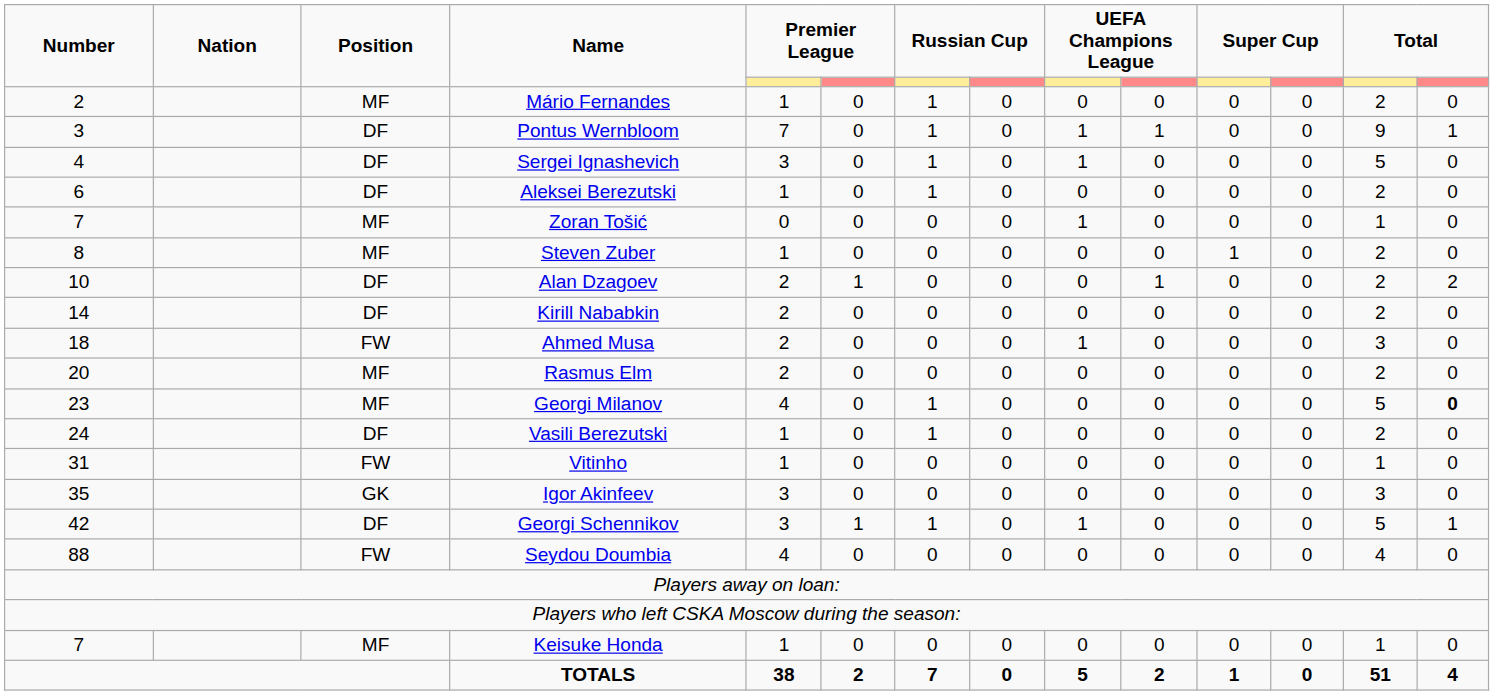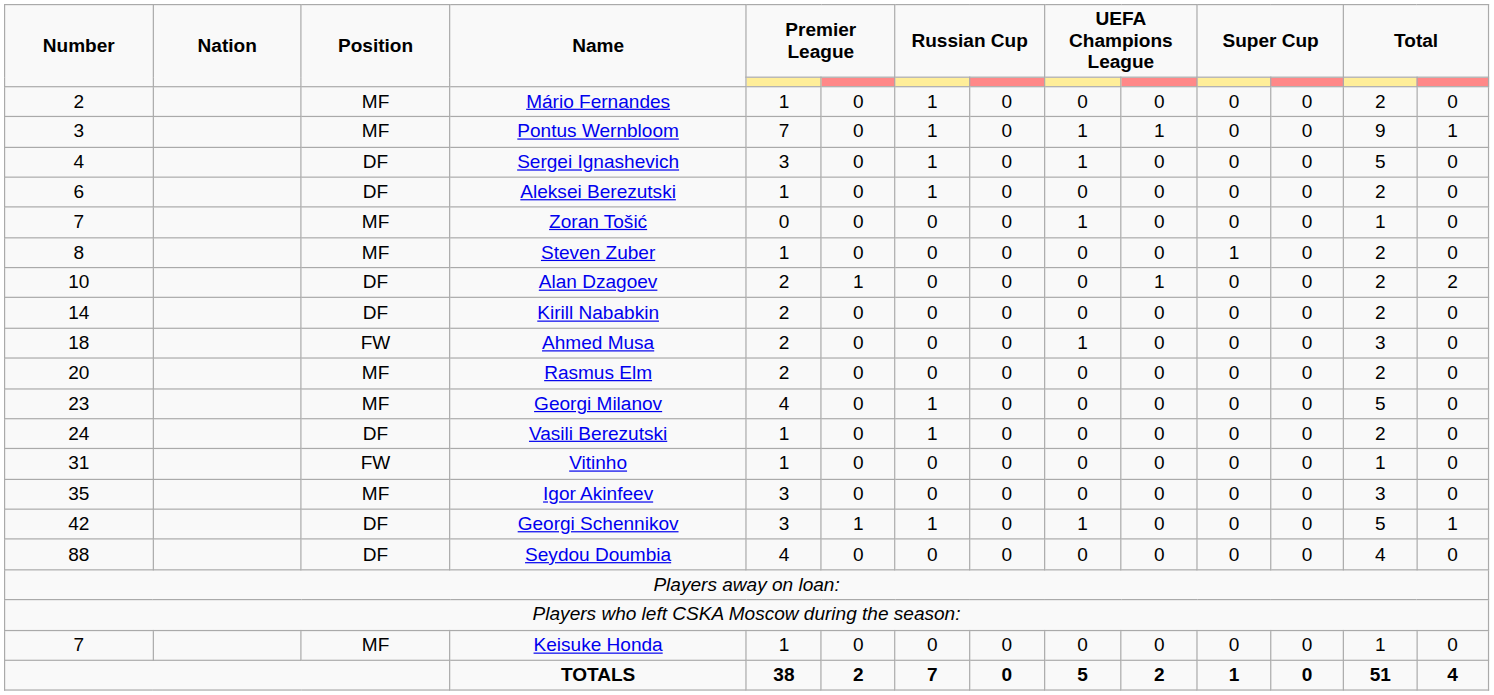 <table class="wikitable" style="font-size: 100%; text-align: center;">
 <tr>
 <td rowspan=2 width="10%" align=center><strong>Number</strong></td>
 <td rowspan=2 width="10%" align=center><strong>Nation</strong></td>
 <td rowspan=2 width="10%" align=center><strong>Position</strong></td>
 <td rowspan=2 width="20%" align=center><strong>Name</strong></td>
 <td colspan=2 align=center><strong>Premier League</strong></td>
 <td colspan=2 align=center><strong>Russian Cup</strong></td>
 <td colspan=2 align=center><strong>UEFA Champions League</strong></td>
 <td colspan=2 align=center><strong>Super Cup</strong></td>
 <td colspan=2 align=center><strong>Total</strong></td>
 </tr>
 <tr>
 <th width=60 style="background: #FFEE99"></th>
 <th width=60 style="background: #FF8888"></th>
 <th width=60 style="background: #FFEE99"></th>
 <th width=60 style="background: #FF8888"></th>
 <th width=60 style="background: #FFEE99"></th>
 <th width=60 style="background: #FF8888"></th>
 <th width=60 style="background: #FFEE99"></th>
 <th width=60 style="background: #FF8888"></th>
 <th width=60 style="background: #FFEE99"></th>
 <th width=60 style="background: #FF8888"></th>
 </tr>
 <tr>
 <td>2</td>
 <td></td>
 <td>MF</td>
 <td><a href='#'>Mário Fernandes</a></td>
 <td>1</td>
 <td>0</td>
 <td>1</td>
 <td>0</td>
 <td>0</td>
 <td>0</td>
 <td>0</td>
 <td>0</td>
 <td>2</td>
 <td>0</td>
 </tr>
 <tr>
 <td>3</td>
 <td></td>
-<td>DF</td>
+<td>MF</td>
 <td><a href='#'>Pontus Wernbloom</a></td>
 <td>7</td>
 <td>0</td>
 <td>1</td>
 <td>0</td>
 <td>1</td>
 <td>1</td>
 <td>0</td>
 <td>0</td>
 <td>9</td>
 <td>1</td>
 </tr>
 <tr>
 <td>4</td>
 <td></td>
 <td>DF</td>
 <td><a href='#'>Sergei Ignashevich</a></td>
 <td>3</td>
 <td>0</td>
 <td>1</td>
 <td>0</td>
 <td>1</td>
 <td>0</td>
 <td>0</td>
 <td>0</td>
 <td>5</td>
 <td>0</td>
 </tr>
 <tr>
 <td>6</td>
 <td></td>
 <td>DF</td>
 <td><a href='#'>Aleksei Berezutski</a></td>
 <td>1</td>
 <td>0</td>
 <td>1</td>
 <td>0</td>
 <td>0</td>
 <td>0</td>
 <td>0</td>
 <td>0</td>
 <td>2</td>
 <td>0</td>
 </tr>
 <tr>
 <td>7</td>
 <td></td>
 <td>MF</td>
 <td><a href='#'>Zoran Tošić</a></td>
 <td>0</td>
 <td>0</td>
 <td>0</td>
 <td>0</td>
 <td>1</td>
 <td>0</td>
 <td>0</td>
 <td>0</td>
 <td>1</td>
 <td>0</td>
 </tr>
 <tr>
 <td>8</td>
 <td></td>
 <td>MF</td>
 <td><a href='#'>Steven Zuber</a></td>
 <td>1</td>
 <td>0</td>
 <td>0</td>
 <td>0</td>
 <td>0</td>
 <td>0</td>
 <td>1</td>
 <td>0</td>
 <td>2</td>
 <td>0</td>
 </tr>
 <tr>
 <td>10</td>
 <td></td>
 <td>DF</td>
 <td><a href='#'>Alan Dzagoev</a></td>
 <td>2</td>
 <td>1</td>
 <td>0</td>
 <td>0</td>
 <td>0</td>
 <td>1</td>
 <td>0</td>
 <td>0</td>
 <td>2</td>
 <td>2</td>
 </tr>
 <tr>
 <td>14</td>
 <td></td>
 <td>DF</td>
 <td><a href='#'>Kirill Nababkin</a></td>
 <td>2</td>
 <td>0</td>
 <td>0</td>
 <td>0</td>
 <td>0</td>
 <td>0</td>
 <td>0</td>
 <td>0</td>
 <td>2</td>
 <td>0</td>
 </tr>
 <tr>
 <td>18</td>
 <td></td>
 <td>FW</td>
 <td><a href='#'>Ahmed Musa</a></td>
 <td>2</td>
 <td>0</td>
 <td>0</td>
 <td>0</td>
 <td>1</td>
 <td>0</td>
 <td>0</td>
 <td>0</td>
 <td>3</td>
 <td>0</td>
 </tr>
 <tr>
 <td>20</td>
 <td></td>
 <td>MF</td>
 <td><a href='#'>Rasmus Elm</a></td>
 <td>2</td>
 <td>0</td>
 <td>0</td>
 <td>0</td>
 <td>0</td>
 <td>0</td>
 <td>0</td>
 <td>0</td>
 <td>2</td>
 <td>0</td>
 </tr>
 <tr>
 <td>23</td>
 <td></td>
 <td>MF</td>
 <td><a href='#'>Georgi Milanov</a></td>
 <td>4</td>
 <td>0</td>
 <td>1</td>
 <td>0</td>
 <td>0</td>
 <td>0</td>
 <td>0</td>
 <td>0</td>
 <td>5</td>
-<td><strong>0</strong></td>
+<td>0</td>
 </tr>
 <tr>
 <td>24</td>
 <td></td>
 <td>DF</td>
 <td><a href='#'>Vasili Berezutski</a></td>
 <td>1</td>
 <td>0</td>
 <td>1</td>
 <td>0</td>
 <td>0</td>
 <td>0</td>
 <td>0</td>
 <td>0</td>
 <td>2</td>
 <td>0</td>
 </tr>
 <tr>
 <td>31</td>
 <td></td>
 <td>FW</td>
 <td><a href='#'>Vitinho</a></td>
 <td>1</td>
 <td>0</td>
 <td>0</td>
 <td>0</td>
 <td>0</td>
 <td>0</td>
 <td>0</td>
 <td>0</td>
 <td>1</td>
 <td>0</td>
 </tr>
 <tr>
 <td>35</td>
 <td></td>
-<td>GK</td>
+<td>MF</td>
 <td><a href='#'>Igor Akinfeev</a></td>
 <td>3</td>
 <td>0</td>
 <td>0</td>
 <td>0</td>
 <td>0</td>
 <td>0</td>
 <td>0</td>
 <td>0</td>
 <td>3</td>
 <td>0</td>
 </tr>
 <tr>
 <td>42</td>
 <td></td>
 <td>DF</td>
 <td><a href='#'>Georgi Schennikov</a></td>
 <td>3</td>
 <td>1</td>
 <td>1</td>
 <td>0</td>
 <td>1</td>
 <td>0</td>
 <td>0</td>
 <td>0</td>
 <td>5</td>
 <td>1</td>
 </tr>
 <tr>
 <td>88</td>
 <td></td>
-<td>FW</td>
+<td>DF</td>
 <td><a href='#'>Seydou Doumbia</a></td>
 <td>4</td>
 <td>0</td>
 <td>0</td>
 <td>0</td>
 <td>0</td>
 <td>0</td>
 <td>0</td>
 <td>0</td>
 <td>4</td>
 <td>0</td>
 </tr>
 <tr>
 <td colspan=18><em>Players away on loan:</em></td>
 </tr>
 <tr>
 <td colspan=18><em>Players who left CSKA Moscow during the season:</em></td>
 </tr>
 <tr>
 <td>7</td>
 <td></td>
 <td>MF</td>
 <td><a href='#'>Keisuke Honda</a></td>
 <td>1</td>
 <td>0</td>
 <td>0</td>
 <td>0</td>
 <td>0</td>
 <td>0</td>
 <td>0</td>
 <td>0</td>
 <td>1</td>
 <td>0</td>
 </tr>
 <tr>
 <td colspan=3></td>
 <td><strong>TOTALS</strong></td>
 <td><strong>38</strong></td>
 <td><strong>2</strong></td>
 <td><strong>7</strong></td>
 <td><strong>0</strong></td>
 <td><strong>5</strong></td>
 <td><strong>2</strong></td>
 <td><strong>1</strong></td>
 <td><strong>0</strong></td>
 <td><strong>51</strong></td>
 <td><strong>4</strong></td>
 </tr>
 </table>
